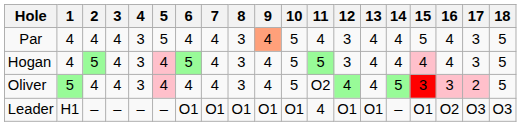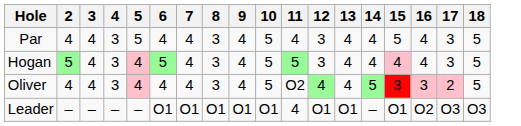 <table class="wikitable" style="text-align:center">
 <tr>
 <th>Hole</th>
-<th> 1 </th>
 <th> 2 </th>
 <th> 3 </th>
 <th> 4 </th>
 <th> 5 </th>
 <th> 6 </th>
 <th> 7 </th>
 <th> 8 </th>
 <th> 9 </th>
 <th>10</th>
 <th>11</th>
 <th>12</th>
 <th>13</th>
 <th>14</th>
 <th>15</th>
 <th>16</th>
 <th>17</th>
 <th>18</th>
 </tr>
 <tr>
 <td>Par</td>
 <td>4</td>
 <td>4</td>
-<td>4</td>
 <td>3</td>
 <td>5</td>
 <td>4</td>
 <td>4</td>
 <td>3</td>
-<td style="background: lightsalmon;">4</td>
+<td>4</td>
 <td>5</td>
 <td>4</td>
 <td>3</td>
 <td>4</td>
 <td>4</td>
 <td>5</td>
 <td>4</td>
 <td>3</td>
 <td>5</td>
 </tr>
 <tr>
 <td align=left> Hogan</td>
-<td>4</td>
 <td style="background: PaleGreen;">5</td>
 <td>4</td>
 <td>3</td>
 <td style="background: Pink;">4</td>
 <td style="background: PaleGreen;">5</td>
 <td>4</td>
 <td>3</td>
 <td>4</td>
 <td>5</td>
 <td style="background: PaleGreen;">5</td>
 <td>3</td>
 <td>4</td>
 <td>4</td>
 <td style="background: Pink;">4</td>
 <td>4</td>
 <td>3</td>
 <td>5</td>
 </tr>
 <tr>
 <td align=left> Oliver</td>
-<td style="background: PaleGreen;">5</td>
 <td>4</td>
 <td>4</td>
 <td>3</td>
 <td style="background: Pink;">4</td>
 <td>4</td>
 <td>4</td>
 <td>3</td>
 <td>4</td>
 <td>5</td>
 <td>O2</td>
 <td style="background: PaleGreen;">4</td>
 <td>4</td>
 <td style="background: PaleGreen;">5</td>
 <td style="background:Red;">3</td>
 <td style="background: Pink;">3</td>
 <td style="background: Pink;">2</td>
 <td>5</td>
 </tr>
 <tr>
 <td align=left>Leader</td>
-<td>H1</td>
 <td>–</td>
 <td>–</td>
 <td>–</td>
 <td>–</td>
 <td>O1</td>
 <td>O1</td>
 <td>O1</td>
 <td>O1</td>
 <td>O1</td>
 <td>4</td>
 <td>O1</td>
 <td>O1</td>
 <td>–</td>
 <td>O1</td>
 <td>O2</td>
 <td>O3</td>
 <td>O3</td>
 </tr>
 </table>
